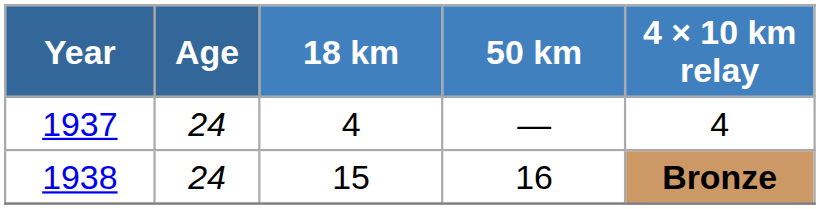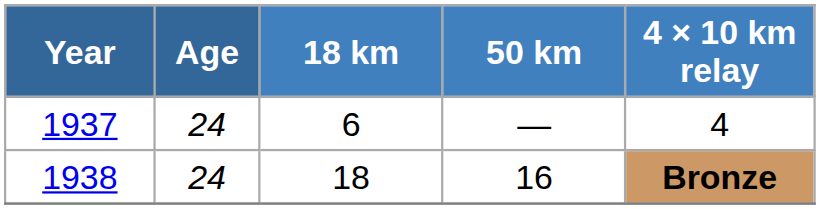 <table class="wikitable" style="font-size:95%; text-align:center; border:grey solid 1px; border-collapse:collapse; background:#ffffff;">
 <tr>
 <th style="background-color:#369; color:white; width:60px;"> Year </th>
 <th style="background-color:#369; color:white; width:40px;"> Age </th>
 <th style="background-color:#4180be; color:white; width:75px;"> 18 km </th>
 <th style="background-color:#4180be; color:white; width:75px;"> 50 km </th>
 <th style="background-color:#4180be; color:white; width:75px;"> 4 × 10 km <br> relay </th>
 </tr>
 <tr>
 <td><a href='#'>1937</a></td>
 <td><em>24</em></td>
-<td>4</td>
+<td>6</td>
 <td>—</td>
 <td>4</td>
 </tr>
 <tr>
 <td><a href='#'>1938</a></td>
 <td><em>24</em></td>
-<td>15</td>
+<td>18</td>
 <td>16</td>
 <td bgcolor="cc9966"><strong>Bronze</strong></td>
 </tr>
 <tr>
 </tr>
 </table>
